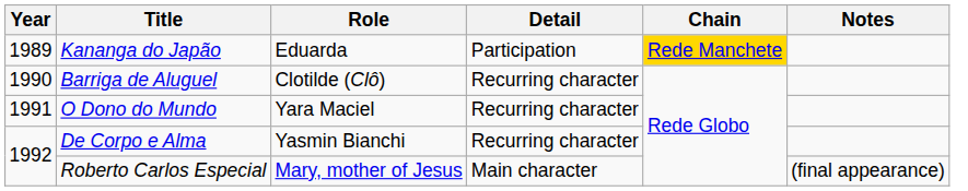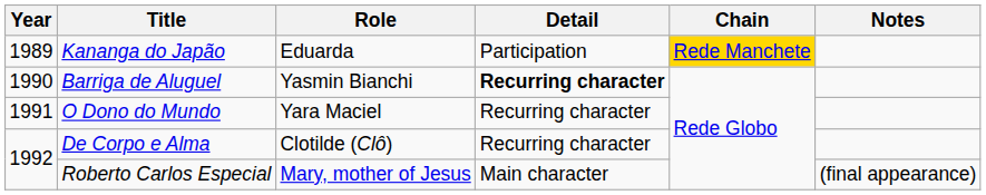 <table style="margin-bottom: 10px;" class="wikitable plainrowheaders sortable">
 <tr>
 <th>Year</th>
 <th>Title</th>
 <th>Role<br></th>
 <th>Detail<br></th>
 <th>Chain<br></th>
 <th>Notes</th>
 </tr>
 <tr>
 <td>1989</td>
 <td><em><a href='#'>Kananga do Japão</a></em></td>
 <td>Eduarda</td>
 <td>Participation</td>
 <td style="background: gold;"><a href='#'>Rede Manchete</a></td>
 <td></td>
 </tr>
 <tr>
 <td>1990</td>
 <td><em><a href='#'>Barriga de Aluguel</a></em></td>
-<td>Clotilde (<em>Clô</em>)</td>
-<td>Recurring character</td>
+<td>Yasmin Bianchi</td>
+<td><strong>Recurring character</strong></td>
 <td rowspan="4"><a href='#'>Rede Globo</a></td>
 <td></td>
 </tr>
 <tr>
 <td>1991</td>
 <td><em><a href='#'>O Dono do Mundo</a></em></td>
 <td>Yara Maciel</td>
 <td>Recurring character<br></td>
 <td></td>
 </tr>
 <tr>
 <td rowspan="2">1992</td>
 <td><em><a href='#'>De Corpo e Alma</a></em></td>
-<td>Yasmin Bianchi</td>
+<td>Clotilde (<em>Clô</em>)</td>
 <td>Recurring character</td>
 <td></td>
 </tr>
 <tr>
 <td><em>Roberto Carlos Especial</em></td>
 <td><a href='#'>Mary, mother of Jesus</a></td>
 <td>Main character<br></td>
 <td>(final appearance)</td>
 </tr>
 </table>
